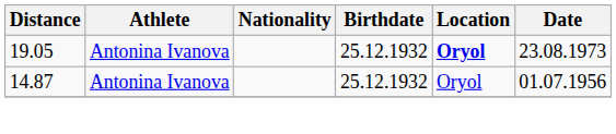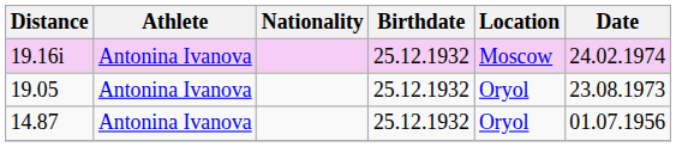 <table class="wikitable">
 <tr>
 <th>Distance</th>
 <th>Athlete</th>
 <th>Nationality</th>
 <th>Birthdate</th>
 <th>Location</th>
 <th>Date</th>
 </tr>
+<tr bgcolor=#f6CEF5>
+<td>19.16i</td>
+<td><a href='#'>Antonina Ivanova</a></td>
+<td></td>
+<td>25.12.1932</td>
+<td><a href='#'>Moscow</a></td>
+<td>24.02.1974</td>
+</tr>
 <tr>
 <td>19.05</td>
 <td><a href='#'>Antonina Ivanova</a></td>
 <td></td>
 <td>25.12.1932</td>
-<td><strong><a href='#'>Oryol</a></strong></td>
+<td><a href='#'>Oryol</a></td>
 <td>23.08.1973</td>
 </tr>
 <tr>
 <td>14.87</td>
 <td><a href='#'>Antonina Ivanova</a></td>
 <td></td>
 <td>25.12.1932</td>
 <td><a href='#'>Oryol</a></td>
 <td>01.07.1956</td>
 </tr>
 <tr>
 </tr>
 </table>
